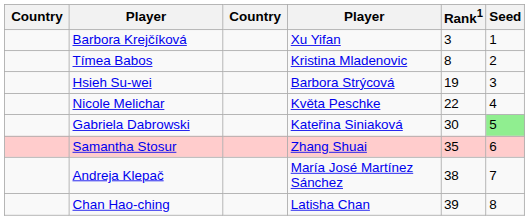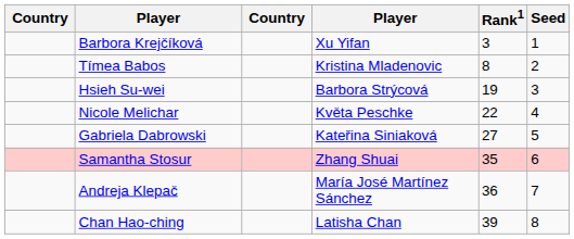 <table class="sortable wikitable">
 <tr>
 <th width="70">Country</th>
 <th width="175">Player</th>
 <th width="70">Country</th>
 <th width="175">Player</th>
 <th>Rank<sup>1</sup></th>
 <th>Seed</th>
 </tr>
 <tr>
 <td></td>
 <td><a href='#'>Barbora Krejčíková</a></td>
 <td></td>
 <td><a href='#'>Xu Yifan</a></td>
 <td>3</td>
 <td>1</td>
 </tr>
 <tr>
 <td></td>
 <td><a href='#'>Tímea Babos</a></td>
 <td></td>
 <td><a href='#'>Kristina Mladenovic</a></td>
 <td>8</td>
 <td>2</td>
 </tr>
 <tr>
 <td></td>
 <td><a href='#'>Hsieh Su-wei</a></td>
 <td></td>
 <td><a href='#'>Barbora Strýcová</a></td>
 <td>19</td>
 <td>3</td>
 </tr>
 <tr>
 <td></td>
 <td><a href='#'>Nicole Melichar</a></td>
 <td></td>
 <td><a href='#'>Květa Peschke</a></td>
 <td>22</td>
 <td>4</td>
 </tr>
 <tr>
 <td></td>
 <td><a href='#'>Gabriela Dabrowski</a></td>
 <td></td>
 <td><a href='#'>Kateřina Siniaková</a></td>
-<td>30</td>
-<td style="background: lightgreen;">5</td>
+<td>27</td>
+<td>5</td>
 </tr>
 <tr style="background:#fcc;">
 <td></td>
 <td><a href='#'>Samantha Stosur</a></td>
 <td></td>
 <td><a href='#'>Zhang Shuai</a></td>
 <td>35</td>
 <td>6</td>
 </tr>
 <tr>
 <td></td>
 <td><a href='#'>Andreja Klepač</a></td>
 <td></td>
 <td><a href='#'>María José Martínez Sánchez</a></td>
-<td>38</td>
+<td>36</td>
 <td>7</td>
 </tr>
 <tr>
 <td></td>
 <td><a href='#'>Chan Hao-ching</a></td>
 <td></td>
 <td><a href='#'>Latisha Chan</a></td>
 <td>39</td>
 <td>8</td>
 </tr>
 </table>
